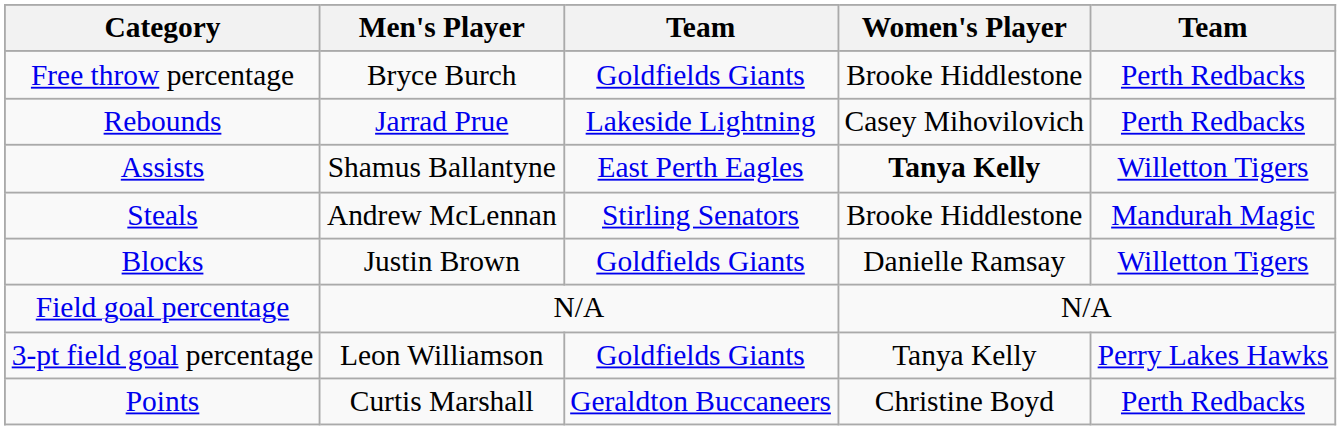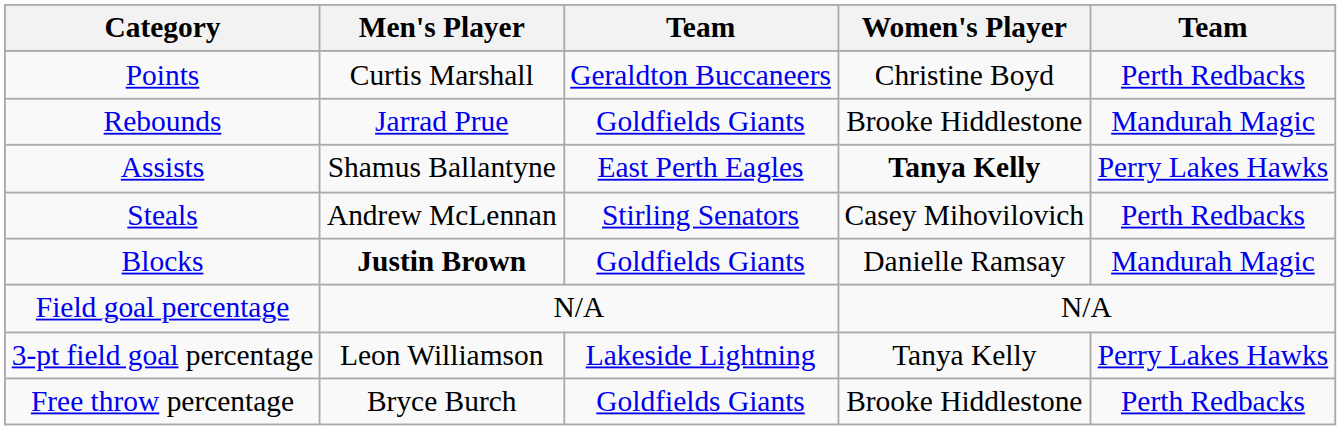 <table class="wikitable" style="text-align:center">
 <tr>
 <th>Category</th>
 <th>Men's Player</th>
 <th>Team</th>
 <th>Women's Player</th>
 <th>Team</th>
 </tr>
 <tr>
-<td><a href='#'>Free throw</a> percentage</td>
-<td>Bryce Burch</td>
-<td><a href='#'>Goldfields Giants</a></td>
-<td>Brooke Hiddlestone</td>
+<td><a href='#'>Points</a></td>
+<td>Curtis Marshall</td>
+<td><a href='#'>Geraldton Buccaneers</a></td>
+<td>Christine Boyd</td>
 <td><a href='#'>Perth Redbacks</a></td>
 </tr>
 <tr>
 <td><a href='#'>Rebounds</a></td>
 <td><a href='#'>Jarrad Prue</a></td>
-<td><a href='#'>Lakeside Lightning</a></td>
-<td>Casey Mihovilovich</td>
-<td><a href='#'>Perth Redbacks</a></td>
+<td><a href='#'>Goldfields Giants</a></td>
+<td>Brooke Hiddlestone</td>
+<td><a href='#'>Mandurah Magic</a></td>
 </tr>
 <tr>
 <td><a href='#'>Assists</a></td>
 <td>Shamus Ballantyne</td>
 <td><a href='#'>East Perth Eagles</a></td>
 <td><strong>Tanya Kelly</strong></td>
-<td><a href='#'>Willetton Tigers</a></td>
+<td><a href='#'>Perry Lakes Hawks</a></td>
 </tr>
 <tr>
 <td><a href='#'>Steals</a></td>
 <td>Andrew McLennan</td>
 <td><a href='#'>Stirling Senators</a></td>
-<td>Brooke Hiddlestone</td>
-<td><a href='#'>Mandurah Magic</a></td>
+<td>Casey Mihovilovich</td>
+<td><a href='#'>Perth Redbacks</a></td>
 </tr>
 <tr>
 <td><a href='#'>Blocks</a></td>
-<td>Justin Brown</td>
+<td><strong>Justin Brown</strong></td>
 <td><a href='#'>Goldfields Giants</a></td>
 <td>Danielle Ramsay</td>
-<td><a href='#'>Willetton Tigers</a></td>
+<td><a href='#'>Mandurah Magic</a></td>
 </tr>
 <tr>
 <td><a href='#'>Field goal percentage</a></td>
 <td colspan=2>N/A</td>
 <td colspan=2>N/A</td>
 </tr>
 <tr>
 <td><a href='#'>3-pt field goal</a> percentage</td>
 <td>Leon Williamson</td>
-<td><a href='#'>Goldfields Giants</a></td>
+<td><a href='#'>Lakeside Lightning</a></td>
 <td>Tanya Kelly</td>
 <td><a href='#'>Perry Lakes Hawks</a></td>
 </tr>
 <tr>
-<td><a href='#'>Points</a></td>
-<td>Curtis Marshall</td>
-<td><a href='#'>Geraldton Buccaneers</a></td>
-<td>Christine Boyd</td>
+<td><a href='#'>Free throw</a> percentage</td>
+<td>Bryce Burch</td>
+<td><a href='#'>Goldfields Giants</a></td>
+<td>Brooke Hiddlestone</td>
 <td><a href='#'>Perth Redbacks</a></td>
 </tr>
 </table>
